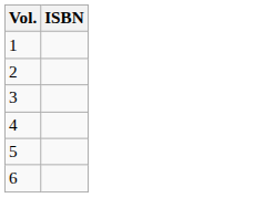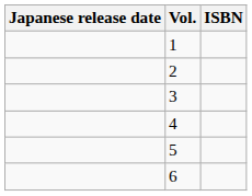 <table class="wikitable">
 <tr>
+<th>Japanese release date</th>
 <th>Vol.</th>
 <th>ISBN</th>
 </tr>
 <tr>
+<td></td>
 <td>1</td>
 <td></td>
 </tr>
 <tr>
+<td></td>
 <td>2</td>
 <td></td>
 </tr>
 <tr>
+<td></td>
 <td>3</td>
 <td></td>
 </tr>
 <tr>
+<td></td>
 <td>4</td>
 <td></td>
 </tr>
 <tr>
+<td></td>
 <td>5</td>
 <td></td>
 </tr>
 <tr>
+<td></td>
 <td>6</td>
 <td></td>
 </tr>
 </table>
